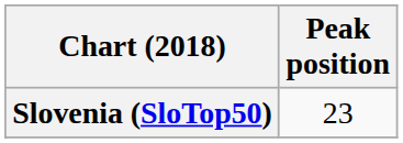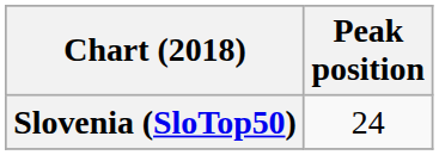 <table class="wikitable plainrowheaders" style="text-align:center">
 <tr>
 <th>Chart (2018)</th>
 <th>Peak<br>position</th>
 </tr>
 <tr>
 <th scope="row">Slovenia (<a href='#'>SloTop50</a>)</th>
-<td>23</td>
+<td>24</td>
 </tr>
 </table>
